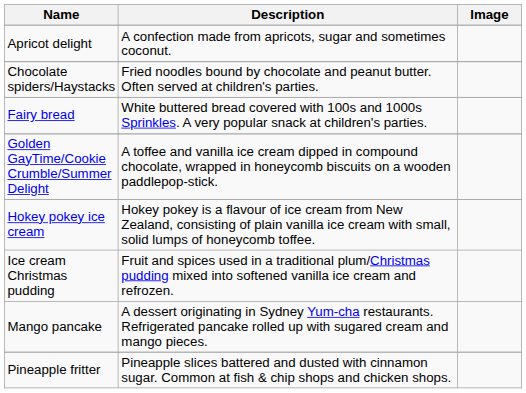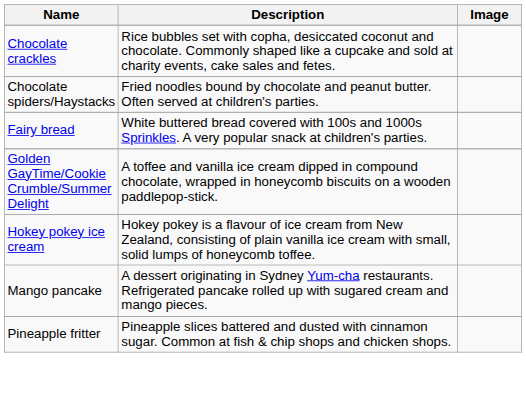 <table class="wikitable sortable" style="width:100%;">
 <tr>
 <th style="width:110px;">Name</th>
 <th>Description</th>
 <th class="unsortable" style="width:70px;">Image</th>
 </tr>
 <tr>
 </tr>
 <tr>
-<td>Apricot delight</td>
-<td>A confection made from apricots, sugar and sometimes coconut.</td>
-<td></td>
 </tr>
 <tr>
+<td><a href='#'>Chocolate crackles</a></td>
+<td>Rice bubbles set with copha, desiccated coconut and chocolate. Commonly shaped like a cupcake and sold at charity events, cake sales and fetes.</td>
+<td></td>
 </tr>
 <tr>
 </tr>
 <tr>
 <td>Chocolate spiders/Haystacks</td>
 <td>Fried noodles bound by chocolate and peanut butter. Often served at children's parties.</td>
 <td></td>
 </tr>
 <tr>
 </tr>
 <tr>
 <td><a href='#'>Fairy bread</a></td>
 <td>White buttered bread covered with 100s and 1000s <a href='#'>Sprinkles</a>. A very popular snack at children's parties.</td>
 <td></td>
 </tr>
 <tr>
 </tr>
 <tr>
 <td><a href='#'>Golden GayTime/Cookie Crumble/Summer Delight</a></td>
 <td>A toffee and vanilla ice cream dipped in compound chocolate, wrapped in honeycomb biscuits on a wooden paddlepop-stick.</td>
 <td></td>
 </tr>
 <tr>
 </tr>
 <tr>
 <td><a href='#'>Hokey pokey ice cream</a></td>
 <td>Hokey pokey is a flavour of ice cream from New Zealand, consisting of plain vanilla ice cream with small, solid lumps of honeycomb toffee.</td>
 <td></td>
 </tr>
 <tr>
-<td>Ice cream Christmas pudding</td>
-<td>Fruit and spices used in a traditional plum/<a href='#'>Christmas pudding</a> mixed into softened vanilla ice cream and refrozen.</td>
-<td></td>
-</tr>
-<tr>
 <td>Mango pancake</td>
 <td>A dessert originating in Sydney <a href='#'>Yum-cha</a> restaurants. Refrigerated pancake rolled up with sugared cream and mango pieces.</td>
 <td></td>
 </tr>
 <tr>
 </tr>
 <tr>
 <td>Pineapple fritter</td>
 <td>Pineapple slices battered and dusted with cinnamon sugar. Common at fish & chip shops and chicken shops.</td>
 <td></td>
 </tr>
 </table>
